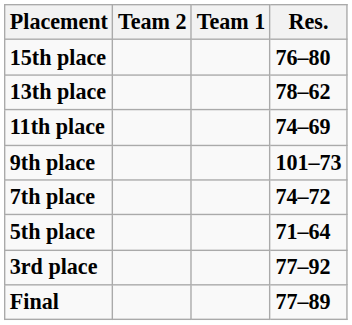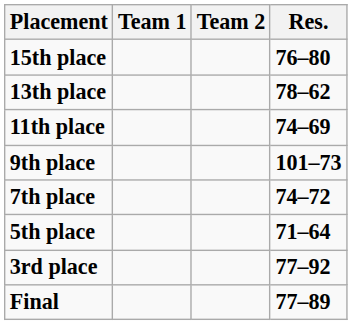 <table class="wikitable">
 <tr>
 <th><strong>Placement</strong></th>
+<th><strong>Team 1</strong></th>
 <th><strong>Team 2</strong></th>
-<th><strong>Team 1</strong></th>
 <th><strong>Res.</strong></th>
 </tr>
 <tr>
 <td><strong>15th place</strong></td>
 <td></td>
 <td></td>
 <td><strong>76–80</strong></td>
 </tr>
 <tr>
 <td><strong>13th place</strong></td>
 <td></td>
 <td></td>
 <td><strong>78–62</strong></td>
 </tr>
 <tr>
 <td><strong>11th place</strong></td>
 <td></td>
 <td></td>
 <td><strong>74–69</strong></td>
 </tr>
 <tr>
 <td><strong>9th place</strong></td>
 <td></td>
 <td></td>
 <td><strong>101–73</strong></td>
 </tr>
 <tr>
 <td><strong>7th place</strong></td>
 <td></td>
 <td></td>
 <td><strong>74–72</strong></td>
 </tr>
 <tr>
 <td><strong>5th place</strong></td>
 <td></td>
 <td></td>
 <td><strong>71–64</strong></td>
 </tr>
 <tr>
 <td><strong>3rd place</strong></td>
 <td></td>
 <td></td>
 <td><strong>77–92</strong></td>
 </tr>
 <tr>
 <td><strong>Final</strong></td>
 <td></td>
 <td></td>
 <td><strong>77–89</strong></td>
 </tr>
 </table>
